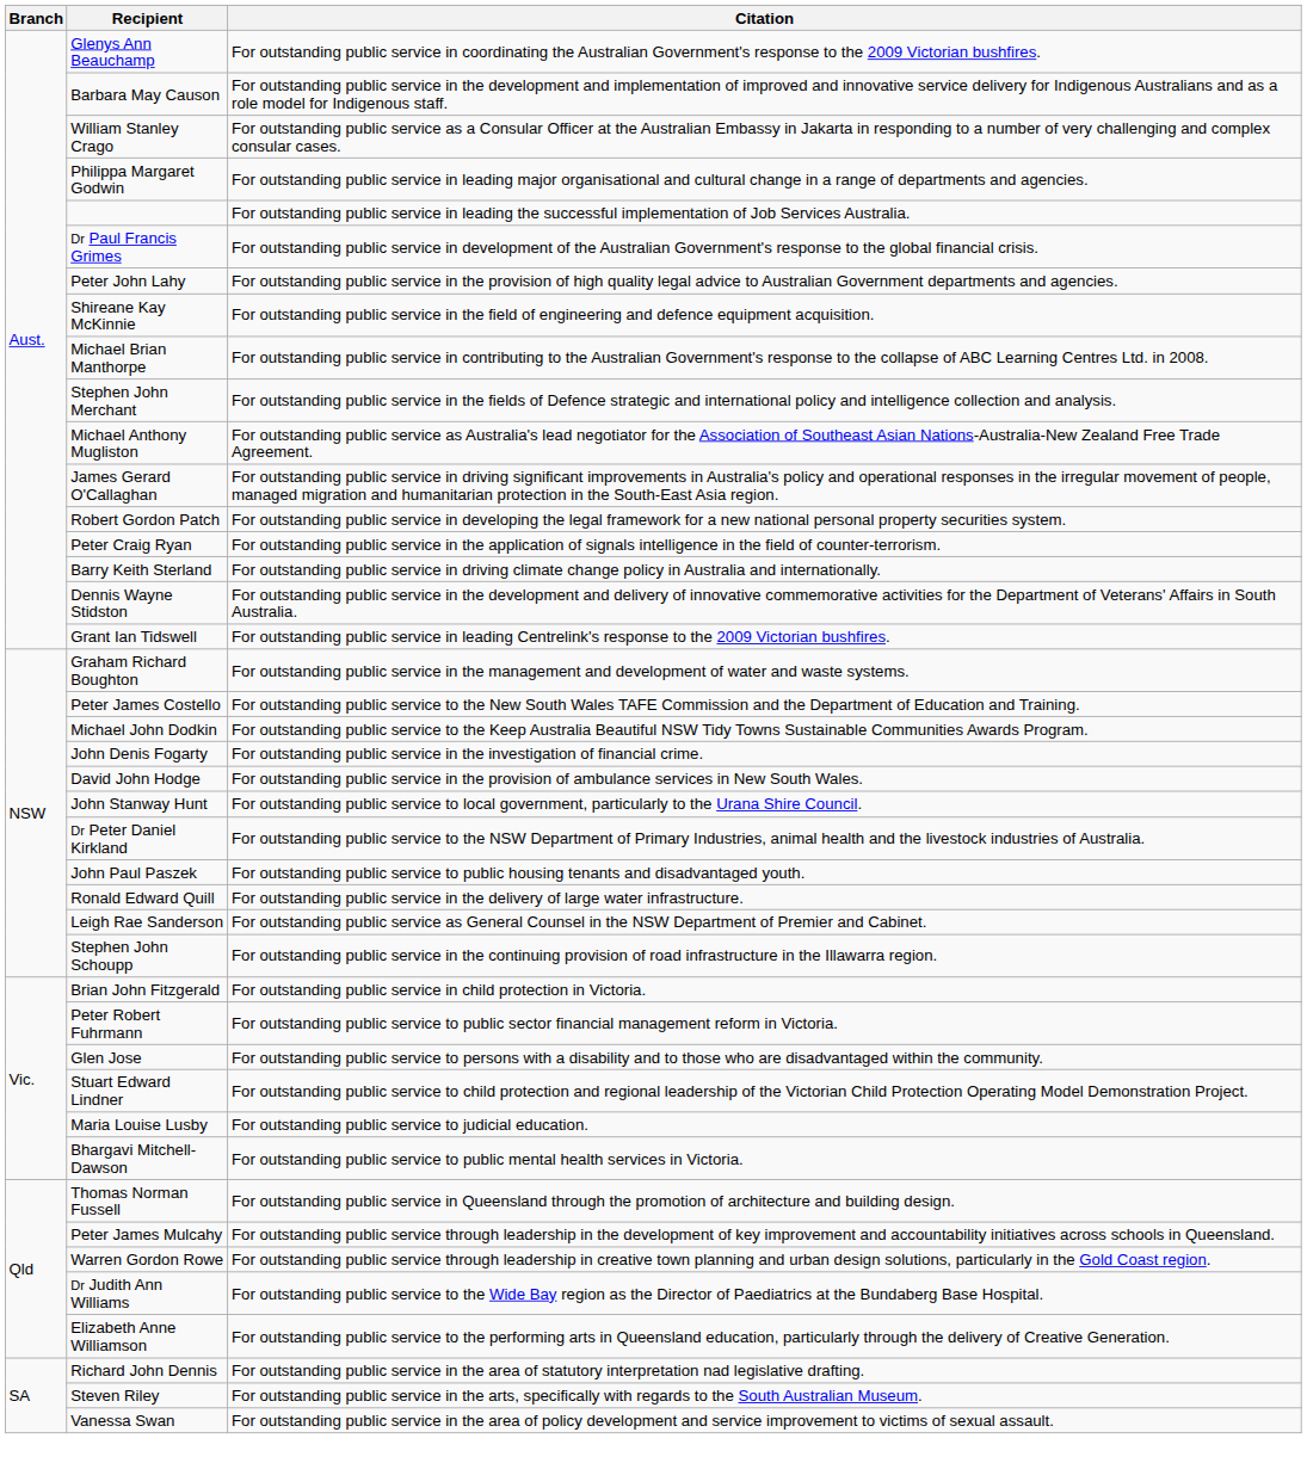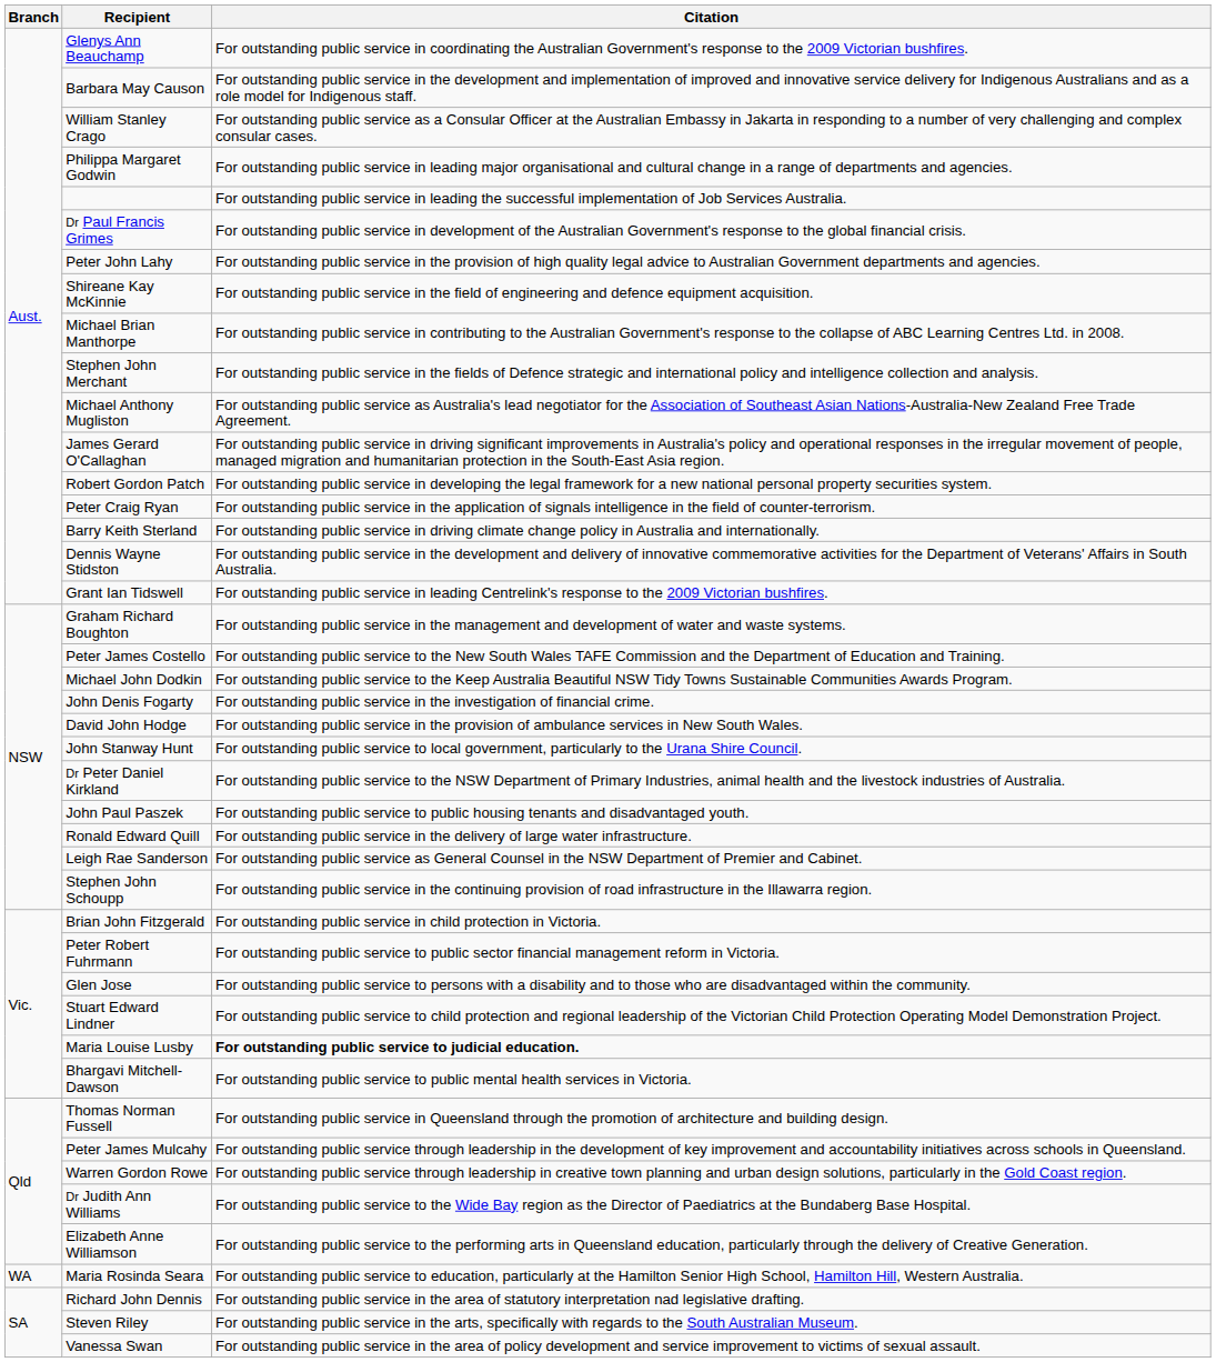 <table class="wikitable" style="font-size:95%;">
 <tr>
 <th>Branch</th>
 <th>Recipient</th>
 <th>Citation</th>
 </tr>
 <tr>
 <td rowspan="17"><a href='#'>Aust.</a></td>
 <td><a href='#'>Glenys Ann Beauchamp</a></td>
 <td>For outstanding public service in coordinating the Australian Government's response to the <a href='#'>2009 Victorian bushfires</a>.</td>
 </tr>
 <tr>
 <td>Barbara May Causon</td>
 <td>For outstanding public service in the development and implementation of improved and innovative service delivery for Indigenous Australians and as a role model for Indigenous staff.</td>
 </tr>
 <tr>
 <td>William Stanley Crago</td>
 <td>For outstanding public service as a Consular Officer at the Australian Embassy in Jakarta in responding to a number of very challenging and complex consular cases.</td>
 </tr>
 <tr>
 <td>Philippa Margaret Godwin</td>
 <td>For outstanding public service in leading major organisational and cultural change in a range of departments and agencies.</td>
 </tr>
 <tr>
 <td></td>
 <td>For outstanding public service in leading the successful implementation of Job Services Australia.</td>
 </tr>
 <tr>
 <td><small>Dr</small> <a href='#'>Paul Francis Grimes</a></td>
 <td>For outstanding public service in development of the Australian Government's response to the global financial crisis.</td>
 </tr>
 <tr>
 <td>Peter John Lahy</td>
 <td>For outstanding public service in the provision of high quality legal advice to Australian Government departments and agencies.</td>
 </tr>
 <tr>
 <td>Shireane Kay McKinnie</td>
 <td>For outstanding public service in the field of engineering and defence equipment acquisition.</td>
 </tr>
 <tr>
 <td>Michael Brian Manthorpe</td>
 <td>For outstanding public service in contributing to the Australian Government's response to the collapse of ABC Learning Centres Ltd. in 2008.</td>
 </tr>
 <tr>
 <td>Stephen John Merchant</td>
 <td>For outstanding public service in the fields of Defence strategic and international policy and intelligence collection and analysis.</td>
 </tr>
 <tr>
 <td>Michael Anthony Mugliston</td>
 <td>For outstanding public service as Australia's lead negotiator for the <a href='#'>Association of Southeast Asian Nations</a>-Australia-New Zealand Free Trade Agreement.</td>
 </tr>
 <tr>
 <td>James Gerard O'Callaghan</td>
 <td>For outstanding public service in driving significant improvements in Australia's policy and operational responses in the irregular movement of people, managed migration and humanitarian protection in the South-East Asia region.</td>
 </tr>
 <tr>
 <td>Robert Gordon Patch</td>
 <td>For outstanding public service in developing the legal framework for a new national personal property securities system.</td>
 </tr>
 <tr>
 <td>Peter Craig Ryan</td>
 <td>For outstanding public service in the application of signals intelligence in the field of counter-terrorism.</td>
 </tr>
 <tr>
 <td>Barry Keith Sterland</td>
 <td>For outstanding public service in driving climate change policy in Australia and internationally.</td>
 </tr>
 <tr>
 <td>Dennis Wayne Stidston</td>
 <td>For outstanding public service in the development and delivery of innovative commemorative activities for the Department of Veterans' Affairs in South Australia.</td>
 </tr>
 <tr>
 <td>Grant Ian Tidswell</td>
 <td>For outstanding public service in leading Centrelink's response to the <a href='#'>2009 Victorian bushfires</a>.</td>
 </tr>
 <tr>
 <td rowspan="11">NSW</td>
 <td>Graham Richard Boughton</td>
 <td>For outstanding public service in the management and development of water and waste systems.</td>
 </tr>
 <tr>
 <td>Peter James Costello</td>
 <td>For outstanding public service to the New South Wales TAFE Commission and the Department of Education and Training.</td>
 </tr>
 <tr>
 <td>Michael John Dodkin</td>
 <td>For outstanding public service to the Keep Australia Beautiful NSW Tidy Towns Sustainable Communities Awards Program.</td>
 </tr>
 <tr>
 <td>John Denis Fogarty</td>
 <td>For outstanding public service in the investigation of financial crime.</td>
 </tr>
 <tr>
 <td>David John Hodge</td>
 <td>For outstanding public service in the provision of ambulance services in New South Wales.</td>
 </tr>
 <tr>
 <td>John Stanway Hunt</td>
 <td>For outstanding public service to local government, particularly to the <a href='#'>Urana Shire Council</a>.</td>
 </tr>
 <tr>
 <td><small>Dr</small> Peter Daniel Kirkland</td>
 <td>For outstanding public service to the NSW Department of Primary Industries, animal health and the livestock industries of Australia.</td>
 </tr>
 <tr>
 <td>John Paul Paszek</td>
 <td>For outstanding public service to public housing tenants and disadvantaged youth.</td>
 </tr>
 <tr>
 <td>Ronald Edward Quill</td>
 <td>For outstanding public service in the delivery of large water infrastructure.</td>
 </tr>
 <tr>
 <td>Leigh Rae Sanderson</td>
 <td>For outstanding public service as General Counsel in the NSW Department of Premier and Cabinet.</td>
 </tr>
 <tr>
 <td>Stephen John Schoupp</td>
 <td>For outstanding public service in the continuing provision of road infrastructure in the Illawarra region.</td>
 </tr>
 <tr>
 <td rowspan="6">Vic.</td>
 <td>Brian John Fitzgerald</td>
 <td>For outstanding public service in child protection in Victoria.</td>
 </tr>
 <tr>
 <td>Peter Robert Fuhrmann</td>
 <td>For outstanding public service to public sector financial management reform in Victoria.</td>
 </tr>
 <tr>
 <td>Glen Jose</td>
 <td>For outstanding public service to persons with a disability and to those who are disadvantaged within the community.</td>
 </tr>
 <tr>
 <td>Stuart Edward Lindner</td>
 <td>For outstanding public service to child protection and regional leadership of the Victorian Child Protection Operating Model Demonstration Project.</td>
 </tr>
 <tr>
 <td>Maria Louise Lusby</td>
-<td>For outstanding public service to judicial education.</td>
+<td><strong>For outstanding public service to judicial education.</strong></td>
 </tr>
 <tr>
 <td>Bhargavi Mitchell-Dawson</td>
 <td>For outstanding public service to public mental health services in Victoria.</td>
 </tr>
 <tr>
 <td rowspan="5">Qld</td>
 <td>Thomas Norman Fussell</td>
 <td>For outstanding public service in Queensland through the promotion of architecture and building design.</td>
 </tr>
 <tr>
 <td>Peter James Mulcahy</td>
 <td>For outstanding public service through leadership in the development of key improvement and accountability initiatives across schools in Queensland.</td>
 </tr>
 <tr>
 <td>Warren Gordon Rowe</td>
 <td>For outstanding public service through leadership in creative town planning and urban design solutions, particularly in the <a href='#'>Gold Coast region</a>.</td>
 </tr>
 <tr>
 <td><small>Dr</small> Judith Ann Williams</td>
 <td>For outstanding public service to the <a href='#'>Wide Bay</a> region as the Director of Paediatrics at the Bundaberg Base Hospital.</td>
 </tr>
 <tr>
 <td>Elizabeth Anne Williamson</td>
 <td>For outstanding public service to the performing arts in Queensland education, particularly through the delivery of Creative Generation.</td>
 </tr>
 <tr>
+<td>WA</td>
+<td>Maria Rosinda Seara</td>
+<td>For outstanding public service to education, particularly at the Hamilton Senior High School, <a href='#'>Hamilton Hill</a>, Western Australia.</td>
+</tr>
+<tr>
 <td rowspan="3">SA</td>
 <td>Richard John Dennis</td>
 <td>For outstanding public service in the area of statutory interpretation nad legislative drafting.</td>
 </tr>
 <tr>
 <td>Steven Riley</td>
 <td>For outstanding public service in the arts, specifically with regards to the <a href='#'>South Australian Museum</a>.</td>
 </tr>
 <tr>
 <td>Vanessa Swan</td>
 <td>For outstanding public service in the area of policy development and service improvement to victims of sexual assault.</td>
 </tr>
 </table>
